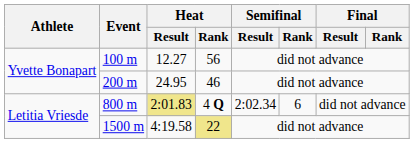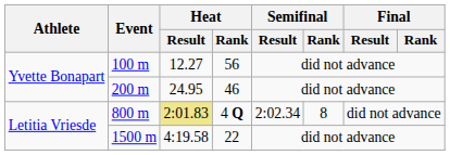 <table class=wikitable style="font-size:90%">
 <tr>
 <th rowspan="2">Athlete</th>
 <th rowspan="2">Event</th>
 <th colspan="2">Heat</th>
 <th colspan="2">Semifinal</th>
 <th colspan="2">Final</th>
 </tr>
 <tr style="font-size:95%">
 <th>Result</th>
 <th>Rank</th>
 <th>Result</th>
 <th>Rank</th>
 <th>Result</th>
 <th>Rank</th>
 </tr>
 <tr align=center>
 <td align=left rowspan=2><a href='#'>Yvette Bonapart</a></td>
 <td align=left><a href='#'>100 m</a></td>
 <td>12.27</td>
 <td>56</td>
 <td colspan=4>did not advance</td>
 </tr>
 <tr align=center>
 <td align=left><a href='#'>200 m</a></td>
 <td>24.95</td>
 <td>46</td>
 <td colspan=4>did not advance</td>
 </tr>
 <tr align=center>
 <td align=left rowspan=2><a href='#'>Letitia Vriesde</a></td>
 <td align=left><a href='#'>800 m</a></td>
 <td style="background: khaki;">2:01.83</td>
 <td>4 <strong>Q</strong></td>
 <td>2:02.34</td>
-<td>6</td>
+<td>8</td>
 <td colspan=2>did not advance</td>
 </tr>
 <tr align=center>
 <td align=left><a href='#'>1500 m</a></td>
 <td>4:19.58</td>
-<td style="background: khaki;">22</td>
+<td>22</td>
 <td colspan=4>did not advance</td>
 </tr>
 </table>
